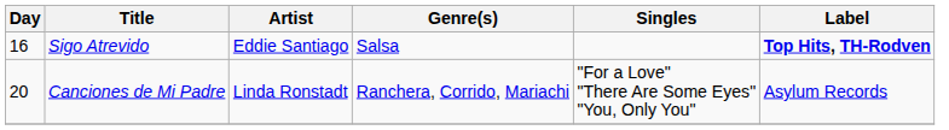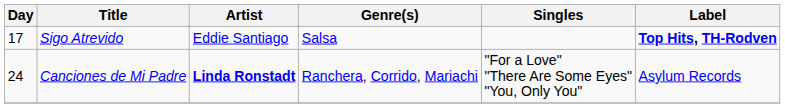 <table class="wikitable sortable" style="text-align: left;">
 <tr>
 <th>Day</th>
 <th>Title</th>
 <th>Artist</th>
 <th>Genre(s)</th>
 <th>Singles</th>
 <th>Label</th>
 </tr>
 <tr>
-<td>16</td>
+<td>17</td>
 <td><em><a href='#'>Sigo Atrevido</a></em></td>
 <td><a href='#'>Eddie Santiago</a></td>
 <td><a href='#'>Salsa</a></td>
 <td></td>
 <td><strong><a href='#'>Top Hits</a>, <a href='#'>TH-Rodven</a></strong></td>
 </tr>
 <tr>
-<td>20</td>
+<td>24</td>
 <td><em><a href='#'>Canciones de Mi Padre</a></em></td>
-<td><a href='#'>Linda Ronstadt</a></td>
+<td><strong><a href='#'>Linda Ronstadt</a></strong></td>
 <td><a href='#'>Ranchera</a>, <a href='#'>Corrido</a>, <a href='#'>Mariachi</a></td>
 <td>"For a Love"<br>"There Are Some Eyes"<br>"You, Only You"</td>
 <td><a href='#'>Asylum Records</a></td>
 </tr>
 <tr>
 </tr>
 </table>
